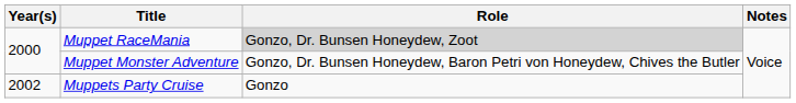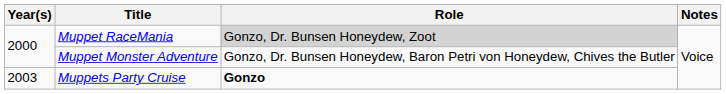 <table class="wikitable">
 <tr>
 <th>Year(s)</th>
 <th>Title</th>
 <th>Role</th>
 <th>Notes</th>
 </tr>
 <tr>
 <td rowspan="2">2000</td>
 <td><em><a href='#'>Muppet RaceMania</a></em></td>
 <td style="background: lightgrey;">Gonzo, Dr. Bunsen Honeydew, Zoot</td>
 <td rowspan="3">Voice</td>
 </tr>
 <tr>
 <td><em><a href='#'>Muppet Monster Adventure</a></em></td>
 <td>Gonzo, Dr. Bunsen Honeydew, Baron Petri von Honeydew, Chives the Butler</td>
 </tr>
 <tr>
-<td>2002</td>
+<td>2003</td>
 <td><em><a href='#'>Muppets Party Cruise</a></em></td>
-<td>Gonzo</td>
+<td><strong>Gonzo</strong></td>
 </tr>
 </table>
